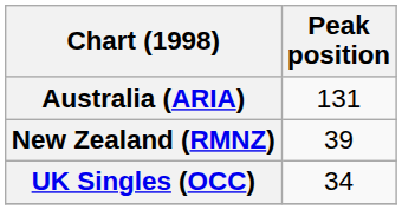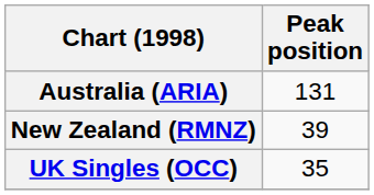 <table class="wikitable sortable plainrowheaders">
 <tr>
 <th>Chart (1998)</th>
 <th>Peak<br>position</th>
 </tr>
 <tr>
 <th scope="row">Australia (<a href='#'>ARIA</a>)</th>
 <td align="center">131</td>
 </tr>
 <tr>
 <th scope="row">New Zealand (<a href='#'>RMNZ</a>)</th>
 <td align="center">39</td>
 </tr>
 <tr>
 <th scope="row"><a href='#'>UK Singles</a> (<a href='#'>OCC</a>)</th>
-<td align="center">34</td>
+<td align="center">35</td>
 </tr>
 <tr>
 </tr>
 </table>
